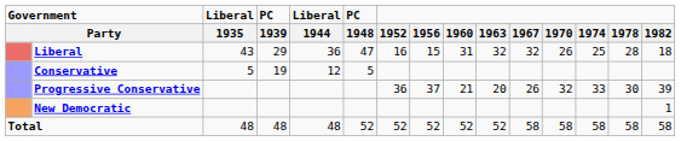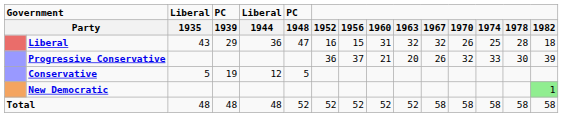 <table class="wikitable">
 <tr>
 <td colspan = "2"><strong>Government</strong></td>
 <td><strong>Liberal</strong></td>
 <td><strong>PC</strong></td>
 <td><strong>Liberal</strong></td>
 <td><strong>PC</strong></td>
 </tr>
 <tr>
 <th colspan = "2">Party</th>
 <th>1935</th>
 <th>1939</th>
 <th>1944</th>
 <th>1948</th>
 <th>1952</th>
 <th>1956</th>
 <th>1960</th>
 <th>1963</th>
 <th>1967</th>
 <th>1970</th>
 <th>1974</th>
 <th>1978</th>
 <th>1982</th>
 </tr>
 <tr align = "right">
 <td bgcolor="#EA6D6A">   </td>
 <td align="left"><strong><a href='#'>Liberal</a></strong></td>
 <td>43</td>
 <td>29</td>
 <td>36</td>
 <td>47</td>
 <td>16</td>
 <td>15</td>
 <td>31</td>
 <td>32</td>
 <td>32</td>
 <td>26</td>
 <td>25</td>
 <td>28</td>
 <td>18</td>
 </tr>
 <tr align = "right">
 <td bgcolor="#9999FF">   </td>
+<td align="left"><strong><a href='#'>Progressive Conservative</a></strong></td>
+<td></td>
+<td></td>
+<td></td>
+<td></td>
+<td>36</td>
+<td>37</td>
+<td>21</td>
+<td>20</td>
+<td>26</td>
+<td>32</td>
+<td>33</td>
+<td>30</td>
+<td>39</td>
+</tr>
+<tr align = "right">
+<td bgcolor="#9999FF">   </td>
 <td align="left"><strong><a href='#'>Conservative</a></strong></td>
 <td>5</td>
 <td>19</td>
 <td>12</td>
 <td>5</td>
 <td></td>
 <td></td>
 <td></td>
 <td></td>
 <td></td>
 <td></td>
 <td></td>
 <td></td>
 <td></td>
 </tr>
 <tr align = "right">
-<td bgcolor="#9999FF">   </td>
-<td align="left"><strong><a href='#'>Progressive Conservative</a></strong></td>
-<td></td>
-<td></td>
-<td></td>
-<td></td>
-<td>36</td>
-<td>37</td>
-<td>21</td>
-<td>20</td>
-<td>26</td>
-<td>32</td>
-<td>33</td>
-<td>30</td>
-<td>39</td>
-</tr>
-<tr align = "right">
 <td bgcolor="sandybrown">   </td>
 <td align="left"><strong><a href='#'>New Democratic</a></strong></td>
 <td></td>
 <td></td>
 <td></td>
 <td></td>
 <td></td>
 <td></td>
 <td></td>
 <td></td>
 <td></td>
 <td></td>
 <td></td>
 <td></td>
-<td>1</td>
+<td style="background: lightgreen;">1</td>
 </tr>
 <tr align = "right">
 <td colspan = "2" align="left"><strong>Total</strong></td>
 <td>48</td>
 <td>48</td>
 <td>48</td>
 <td>52</td>
 <td>52</td>
 <td>52</td>
 <td>52</td>
 <td>52</td>
 <td>58</td>
 <td>58</td>
 <td>58</td>
 <td>58</td>
 <td>58</td>
 </tr>
 </table>
